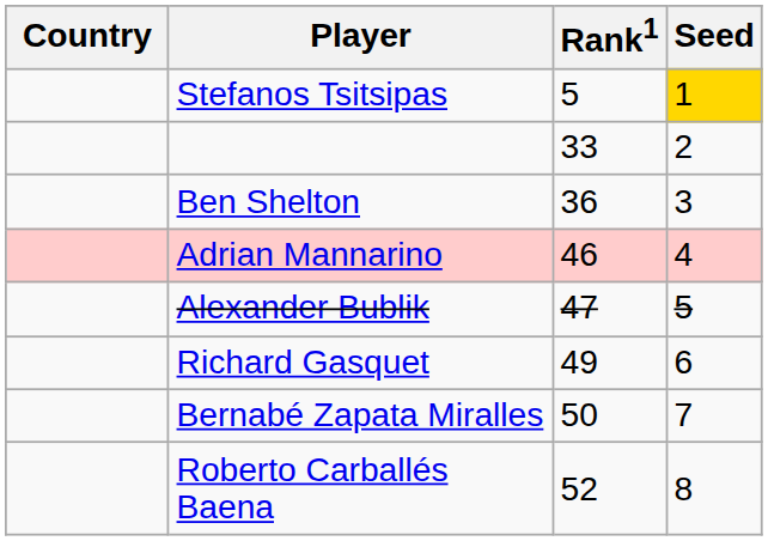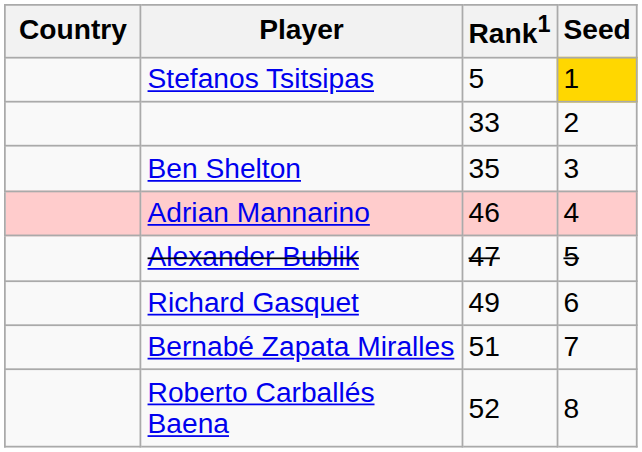 <table class="wikitable" border="1">
 <tr>
 <th width="70">Country</th>
 <th width="175">Player</th>
 <th>Rank<sup>1</sup></th>
 <th>Seed</th>
 </tr>
 <tr>
 <td></td>
 <td><a href='#'>Stefanos Tsitsipas</a></td>
 <td>5</td>
 <td style="background: gold;">1</td>
 </tr>
 <tr>
 <td></td>
 <td></td>
 <td>33</td>
 <td>2</td>
 </tr>
 <tr>
 <td></td>
 <td><a href='#'>Ben Shelton</a></td>
-<td>36</td>
+<td>35</td>
 <td>3</td>
 </tr>
 <tr bgcolor=#fcc>
 <td></td>
 <td><a href='#'>Adrian Mannarino</a></td>
 <td>46</td>
 <td>4</td>
 </tr>
 <tr>
 <td><s></s></td>
 <td><s><a href='#'>Alexander Bublik</a></s></td>
 <td><s>47</s></td>
 <td><s>5</s></td>
 </tr>
 <tr>
 <td></td>
 <td><a href='#'>Richard Gasquet</a></td>
 <td>49</td>
 <td>6</td>
 </tr>
 <tr>
 <td></td>
 <td><a href='#'>Bernabé Zapata Miralles</a></td>
-<td>50</td>
+<td>51</td>
 <td>7</td>
 </tr>
 <tr>
 <td></td>
 <td><a href='#'>Roberto Carballés Baena</a></td>
 <td>52</td>
 <td>8</td>
 </tr>
 </table>
